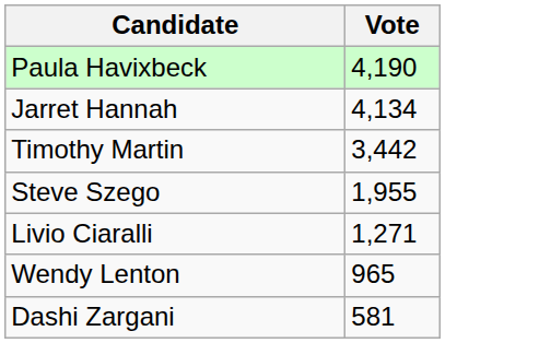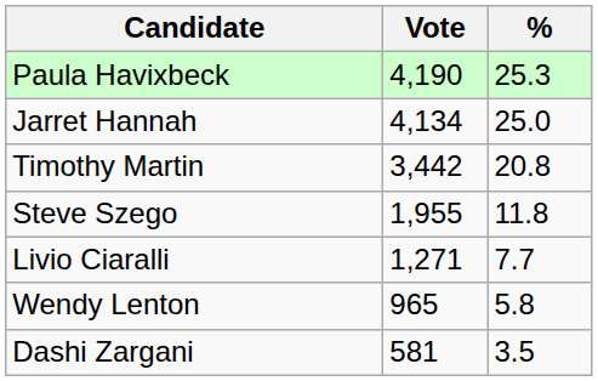 <table class="wikitable">
 <tr>
 <th bgcolor="#DDDDFF" width="200px">Candidate</th>
 <th bgcolor="#DDDDFF" width="50px">Vote</th>
+<th bgcolor="#DDDDFF" width="50px">%</th>
 </tr>
 <tr style="text-align:left; background:#cfc;">
 <td>Paula Havixbeck</td>
 <td>4,190</td>
+<td>25.3</td>
 </tr>
 <tr>
 <td>Jarret Hannah</td>
 <td>4,134</td>
+<td>25.0</td>
 </tr>
 <tr>
 <td>Timothy Martin</td>
 <td>3,442</td>
+<td>20.8</td>
 </tr>
 <tr>
 <td>Steve Szego</td>
 <td>1,955</td>
+<td>11.8</td>
 </tr>
 <tr>
 <td>Livio Ciaralli</td>
 <td>1,271</td>
+<td>7.7</td>
 </tr>
 <tr>
 <td>Wendy Lenton</td>
 <td>965</td>
+<td>5.8</td>
 </tr>
 <tr>
 <td>Dashi Zargani</td>
 <td>581</td>
+<td>3.5</td>
 </tr>
 </table>
